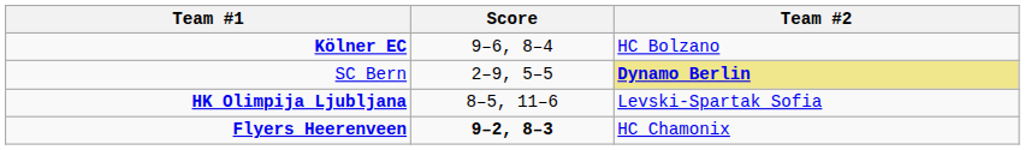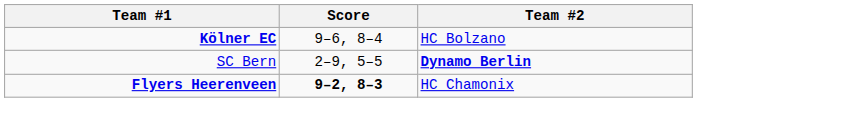 <table class="wikitable" style="text-align: center;">
 <tr>
 <th width=22%>Team #1</th>
 <th width=11%>Score</th>
 <th width=22%>Team #2</th>
 </tr>
 <tr>
 <td style="text-align: right;"><strong><a href='#'>Kölner EC</a></strong> </td>
 <td>9–6, 8–4</td>
 <td style="text-align: left;"> <a href='#'>HC Bolzano</a></td>
 </tr>
 <tr>
 <td style="text-align: right;"><a href='#'>SC Bern</a> </td>
 <td>2–9, 5–5</td>
-<td style="background: khaki; text-align: left;"> <strong><a href='#'>Dynamo Berlin</a></strong></td>
-</tr>
-<tr>
-<td style="text-align: right;"><strong><a href='#'>HK Olimpija Ljubljana</a></strong> </td>
-<td>8–5, 11–6</td>
-<td style="text-align: left;"> <a href='#'>Levski-Spartak Sofia</a></td>
+<td style="text-align: left;"> <strong><a href='#'>Dynamo Berlin</a></strong></td>
 </tr>
 <tr>
 <td style="text-align: right;"><strong><a href='#'>Flyers Heerenveen</a></strong> </td>
 <td><strong>9–2, 8–3</strong></td>
 <td style="text-align: left;"> <a href='#'>HC Chamonix</a></td>
 </tr>
 </table>
